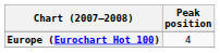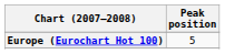 <table class="wikitable sortable plainrowheaders" style="text-align:center">
 <tr>
 <th>Chart (2007–2008)</th>
 <th>Peak<br>position</th>
 </tr>
 <tr>
 </tr>
 <tr>
 <th scope="row">Europe (<a href='#'>Eurochart Hot 100</a>)</th>
-<td>4</td>
+<td>5</td>
 </tr>
 <tr>
 </tr>
 <tr>
 </tr>
 </table>
